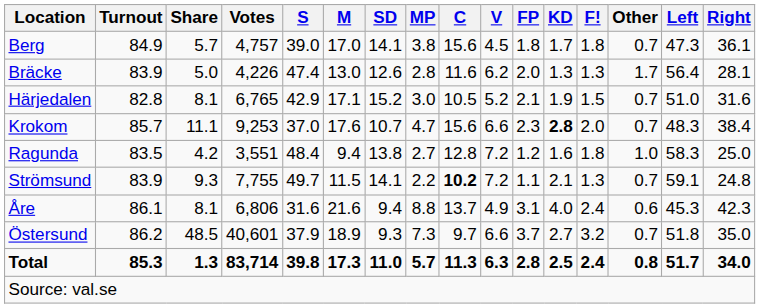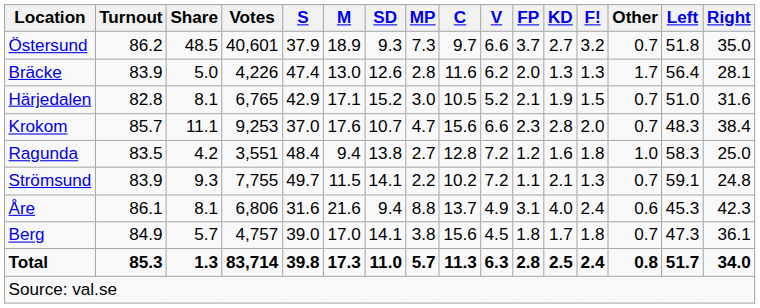 <table class="wikitable sortable" style=text-align:right>
 <tr>
 <th>Location</th>
 <th>Turnout</th>
 <th>Share</th>
 <th>Votes</th>
 <th><a href='#'>S</a></th>
 <th><a href='#'>M</a></th>
 <th><a href='#'>SD</a></th>
 <th><a href='#'>MP</a></th>
 <th><a href='#'>C</a></th>
 <th><a href='#'>V</a></th>
 <th><a href='#'>FP</a></th>
 <th><a href='#'>KD</a></th>
 <th><a href='#'>F!</a></th>
 <th>Other</th>
 <th><a href='#'>Left</a></th>
 <th><a href='#'>Right</a></th>
 </tr>
 <tr>
-<td align=left><a href='#'>Berg</a></td>
-<td>84.9</td>
-<td>5.7</td>
-<td>4,757</td>
-<td>39.0</td>
-<td>17.0</td>
-<td>14.1</td>
-<td>3.8</td>
-<td>15.6</td>
-<td>4.5</td>
-<td>1.8</td>
-<td>1.7</td>
-<td>1.8</td>
+<td align=left><a href='#'>Östersund</a></td>
+<td>86.2</td>
+<td>48.5</td>
+<td>40,601</td>
+<td>37.9</td>
+<td>18.9</td>
+<td>9.3</td>
+<td>7.3</td>
+<td>9.7</td>
+<td>6.6</td>
+<td>3.7</td>
+<td>2.7</td>
+<td>3.2</td>
 <td>0.7</td>
-<td>47.3</td>
-<td>36.1</td>
+<td>51.8</td>
+<td>35.0</td>
 </tr>
 <tr>
 <td align=left><a href='#'>Bräcke</a></td>
 <td>83.9</td>
 <td>5.0</td>
 <td>4,226</td>
 <td>47.4</td>
 <td>13.0</td>
 <td>12.6</td>
 <td>2.8</td>
 <td>11.6</td>
 <td>6.2</td>
 <td>2.0</td>
 <td>1.3</td>
 <td>1.3</td>
 <td>1.7</td>
 <td>56.4</td>
 <td>28.1</td>
 </tr>
 <tr>
 <td align=left><a href='#'>Härjedalen</a></td>
 <td>82.8</td>
 <td>8.1</td>
 <td>6,765</td>
 <td>42.9</td>
 <td>17.1</td>
 <td>15.2</td>
 <td>3.0</td>
 <td>10.5</td>
 <td>5.2</td>
 <td>2.1</td>
 <td>1.9</td>
 <td>1.5</td>
 <td>0.7</td>
 <td>51.0</td>
 <td>31.6</td>
 </tr>
 <tr>
 <td align=left><a href='#'>Krokom</a></td>
 <td>85.7</td>
 <td>11.1</td>
 <td>9,253</td>
 <td>37.0</td>
 <td>17.6</td>
 <td>10.7</td>
 <td>4.7</td>
 <td>15.6</td>
 <td>6.6</td>
 <td>2.3</td>
-<td><strong>2.8</strong></td>
+<td>2.8</td>
 <td>2.0</td>
 <td>0.7</td>
 <td>48.3</td>
 <td>38.4</td>
 </tr>
 <tr>
 <td align=left><a href='#'>Ragunda</a></td>
 <td>83.5</td>
 <td>4.2</td>
 <td>3,551</td>
 <td>48.4</td>
 <td>9.4</td>
 <td>13.8</td>
 <td>2.7</td>
 <td>12.8</td>
 <td>7.2</td>
 <td>1.2</td>
 <td>1.6</td>
 <td>1.8</td>
 <td>1.0</td>
 <td>58.3</td>
 <td>25.0</td>
 </tr>
 <tr>
 <td align=left><a href='#'>Strömsund</a></td>
 <td>83.9</td>
 <td>9.3</td>
 <td>7,755</td>
 <td>49.7</td>
 <td>11.5</td>
 <td>14.1</td>
 <td>2.2</td>
-<td><strong>10.2</strong></td>
+<td>10.2</td>
 <td>7.2</td>
 <td>1.1</td>
 <td>2.1</td>
 <td>1.3</td>
 <td>0.7</td>
 <td>59.1</td>
 <td>24.8</td>
 </tr>
 <tr>
 <td align=left><a href='#'>Åre</a></td>
 <td>86.1</td>
 <td>8.1</td>
 <td>6,806</td>
 <td>31.6</td>
 <td>21.6</td>
 <td>9.4</td>
 <td>8.8</td>
 <td>13.7</td>
 <td>4.9</td>
 <td>3.1</td>
 <td>4.0</td>
 <td>2.4</td>
 <td>0.6</td>
 <td>45.3</td>
 <td>42.3</td>
 </tr>
 <tr>
-<td align=left><a href='#'>Östersund</a></td>
-<td>86.2</td>
-<td>48.5</td>
-<td>40,601</td>
-<td>37.9</td>
-<td>18.9</td>
-<td>9.3</td>
-<td>7.3</td>
-<td>9.7</td>
-<td>6.6</td>
-<td>3.7</td>
-<td>2.7</td>
-<td>3.2</td>
+<td align=left><a href='#'>Berg</a></td>
+<td>84.9</td>
+<td>5.7</td>
+<td>4,757</td>
+<td>39.0</td>
+<td>17.0</td>
+<td>14.1</td>
+<td>3.8</td>
+<td>15.6</td>
+<td>4.5</td>
+<td>1.8</td>
+<td>1.7</td>
+<td>1.8</td>
 <td>0.7</td>
-<td>51.8</td>
-<td>35.0</td>
+<td>47.3</td>
+<td>36.1</td>
 </tr>
 <tr>
 <td align=left><strong>Total</strong></td>
 <td><strong>85.3</strong></td>
 <td><strong>1.3</strong></td>
 <td><strong>83,714</strong></td>
 <td><strong>39.8</strong></td>
 <td><strong>17.3</strong></td>
 <td><strong>11.0</strong></td>
 <td><strong>5.7</strong></td>
 <td><strong>11.3</strong></td>
 <td><strong>6.3</strong></td>
 <td><strong>2.8</strong></td>
 <td><strong>2.5</strong></td>
 <td><strong>2.4</strong></td>
 <td><strong>0.8</strong></td>
 <td><strong>51.7</strong></td>
 <td><strong>34.0</strong></td>
 </tr>
 <tr>
 <td align=left colspan=16>Source: val.se </td>
 </tr>
 </table>
